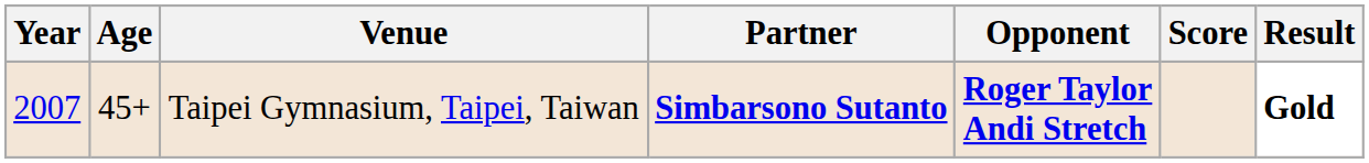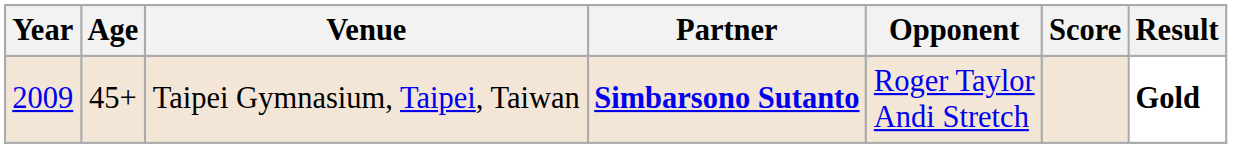 <table class="sortable wikitable" style="font-size: 90%;">
 <tr>
 <th>Year</th>
 <th>Age</th>
 <th>Venue</th>
 <th>Partner</th>
 <th>Opponent</th>
 <th>Score</th>
 <th>Result</th>
 </tr>
 <tr style="background:#F3E6D7">
-<td align="center"><a href='#'>2007</a></td>
+<td align="center"><a href='#'>2009</a></td>
 <td align="center">45+</td>
 <td align="left">Taipei Gymnasium, <a href='#'>Taipei</a>, Taiwan</td>
 <td align="left"><strong> <a href='#'>Simbarsono Sutanto</a></strong></td>
-<td align="left"><strong> <a href='#'>Roger Taylor</a><br> <a href='#'>Andi Stretch</a></strong></td>
+<td align="left"> <a href='#'>Roger Taylor</a><br> <a href='#'>Andi Stretch</a></td>
 <td align="left"></td>
 <td style="text-align:left; background:white"> <strong>Gold</strong></td>
 </tr>
 </table>
